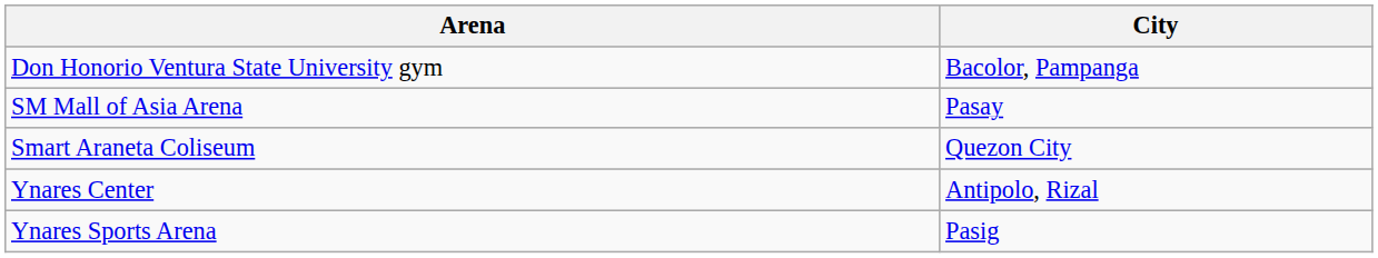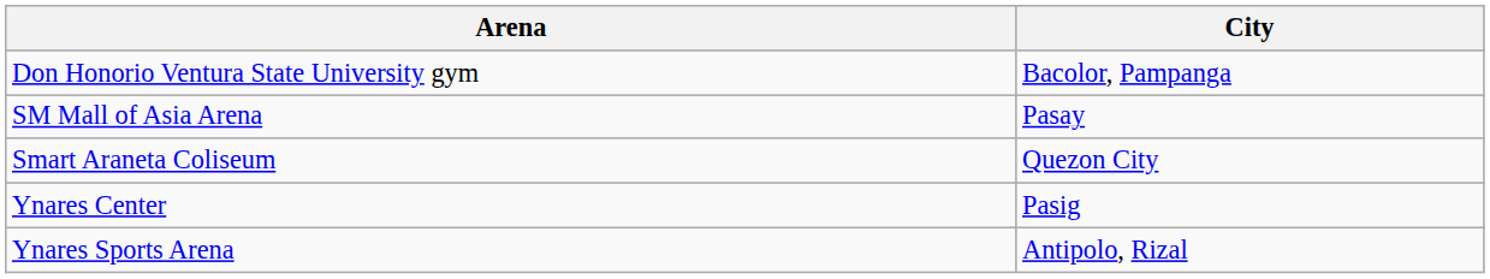 <table class="wikitable sortable" style="font-size:90%; width:40%">
 <tr>
 <th>Arena</th>
 <th>City</th>
 </tr>
 <tr>
 <td><a href='#'>Don Honorio Ventura State University</a> gym</td>
 <td><a href='#'>Bacolor</a>, <a href='#'>Pampanga</a></td>
 </tr>
 <tr>
 <td><a href='#'>SM Mall of Asia Arena</a></td>
 <td><a href='#'>Pasay</a></td>
 </tr>
 <tr>
 <td><a href='#'>Smart Araneta Coliseum</a></td>
 <td><a href='#'>Quezon City</a></td>
 </tr>
 <tr>
 <td><a href='#'>Ynares Center</a></td>
-<td><a href='#'>Antipolo</a>, <a href='#'>Rizal</a></td>
+<td><a href='#'>Pasig</a></td>
 </tr>
 <tr>
 <td><a href='#'>Ynares Sports Arena</a></td>
-<td><a href='#'>Pasig</a></td>
+<td><a href='#'>Antipolo</a>, <a href='#'>Rizal</a></td>
 </tr>
 </table>
